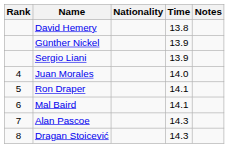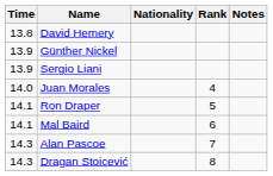 <table class="wikitable sortable" style="text-align:center">
 <tr>
-<th>Rank</th>
+<th>Time</th>
 <th>Name</th>
 <th>Nationality</th>
-<th>Time</th>
+<th>Rank</th>
 <th>Notes</th>
 </tr>
 <tr>
-<td></td>
+<td>13.8</td>
 <td align=left><a href='#'>David Hemery</a></td>
 <td align=left></td>
-<td>13.8</td>
+<td></td>
 <td></td>
 </tr>
 <tr>
-<td></td>
+<td>13.9</td>
 <td align=left><a href='#'>Günther Nickel</a></td>
 <td align=left></td>
-<td>13.9</td>
+<td></td>
 <td></td>
 </tr>
 <tr>
-<td></td>
+<td>13.9</td>
 <td align=left><a href='#'>Sergio Liani</a></td>
 <td align=left></td>
-<td>13.9</td>
+<td></td>
 <td></td>
 </tr>
 <tr>
-<td>4</td>
+<td>14.0</td>
 <td align=left><a href='#'>Juan Morales</a></td>
 <td align=left></td>
-<td>14.0</td>
+<td>4</td>
 <td></td>
 </tr>
 <tr>
-<td>5</td>
+<td>14.1</td>
 <td align=left><a href='#'>Ron Draper</a></td>
 <td align=left></td>
-<td>14.1</td>
+<td>5</td>
 <td></td>
 </tr>
 <tr>
-<td>6</td>
+<td>14.1</td>
 <td align=left><a href='#'>Mal Baird</a></td>
 <td align=left></td>
-<td>14.1</td>
+<td>6</td>
 <td></td>
 </tr>
 <tr>
-<td>7</td>
+<td>14.3</td>
 <td align=left><a href='#'>Alan Pascoe</a></td>
 <td align=left></td>
-<td>14.3</td>
+<td>7</td>
 <td></td>
 </tr>
 <tr>
-<td>8</td>
+<td>14.3</td>
 <td align=left><a href='#'>Dragan Stoicević</a></td>
 <td align=left></td>
-<td>14.3</td>
+<td>8</td>
 <td></td>
 </tr>
 </table>
